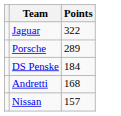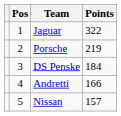 <table class="wikitable" style="font-size: 85%;">
 <tr>
 <th></th>
+<th>Pos</th>
 <th>Team</th>
 <th>Points</th>
 </tr>
 <tr>
 <td align="left"></td>
+<td align="center">1</td>
 <td> <a href='#'>Jaguar</a></td>
 <td align="left">322</td>
 </tr>
 <tr>
 <td align="left"></td>
+<td align="center">2</td>
 <td> <a href='#'>Porsche</a></td>
-<td align="left">289</td>
+<td align="left">219</td>
 </tr>
 <tr>
 <td align="left"></td>
+<td align="center">3</td>
 <td> <a href='#'>DS Penske</a></td>
 <td align="left">184</td>
 </tr>
 <tr>
 <td align="left"></td>
+<td align="center">4</td>
 <td> <a href='#'>Andretti</a></td>
-<td align="left">168</td>
+<td align="left">166</td>
 </tr>
 <tr>
 <td align="left"></td>
+<td align="center">5</td>
 <td> <a href='#'>Nissan</a></td>
 <td align="left">157</td>
 </tr>
 </table>
